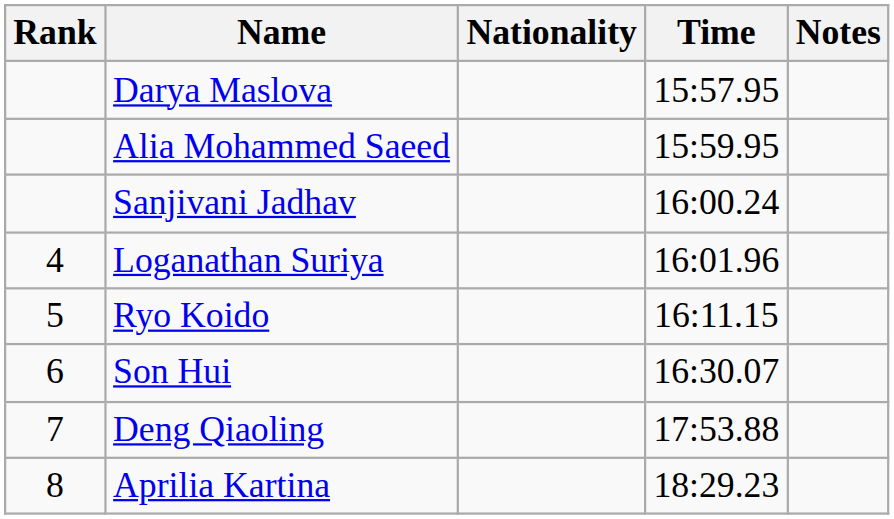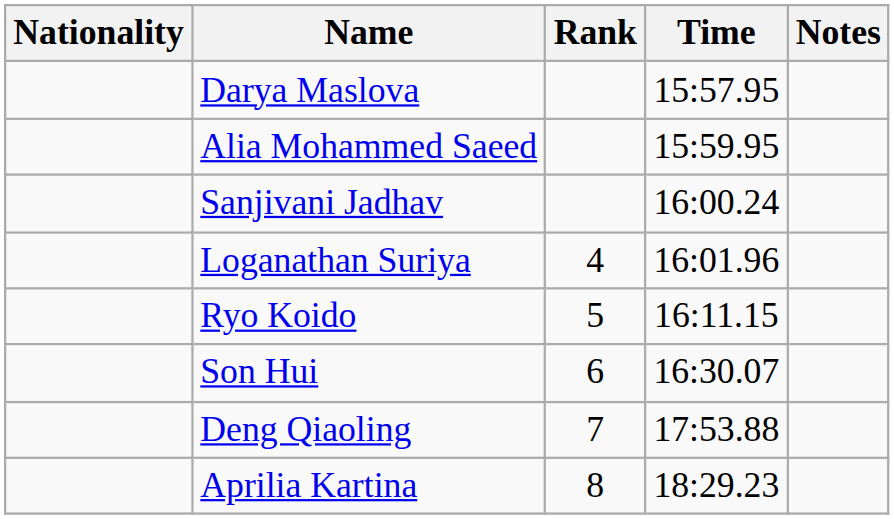 <table class="wikitable sortable" style="text-align:center">
 <tr>
+<th>Nationality</th>
+<th>Name</th>
 <th>Rank</th>
-<th>Name</th>
-<th>Nationality</th>
 <th>Time</th>
 <th>Notes</th>
 </tr>
 <tr>
+<td align=left></td>
+<td align=left><a href='#'>Darya Maslova</a></td>
 <td></td>
-<td align=left><a href='#'>Darya Maslova</a></td>
-<td align=left></td>
 <td>15:57.95</td>
 <td></td>
 </tr>
 <tr>
+<td align=left></td>
+<td align=left><a href='#'>Alia Mohammed Saeed</a></td>
 <td></td>
-<td align=left><a href='#'>Alia Mohammed Saeed</a></td>
-<td align=left></td>
 <td>15:59.95</td>
 <td></td>
 </tr>
 <tr>
+<td align=left></td>
+<td align=left><a href='#'>Sanjivani Jadhav</a></td>
 <td></td>
-<td align=left><a href='#'>Sanjivani Jadhav</a></td>
-<td align=left></td>
 <td>16:00.24</td>
 <td></td>
 </tr>
 <tr>
+<td align=left></td>
+<td align=left><a href='#'>Loganathan Suriya</a></td>
 <td>4</td>
-<td align=left><a href='#'>Loganathan Suriya</a></td>
-<td align=left></td>
 <td>16:01.96</td>
 <td></td>
 </tr>
 <tr>
+<td align=left></td>
+<td align=left><a href='#'>Ryo Koido</a></td>
 <td>5</td>
-<td align=left><a href='#'>Ryo Koido</a></td>
-<td align=left></td>
 <td>16:11.15</td>
 <td></td>
 </tr>
 <tr>
+<td align=left></td>
+<td align=left><a href='#'>Son Hui</a></td>
 <td>6</td>
-<td align=left><a href='#'>Son Hui</a></td>
-<td align=left></td>
 <td>16:30.07</td>
 <td></td>
 </tr>
 <tr>
+<td align=left></td>
+<td align=left><a href='#'>Deng Qiaoling</a></td>
 <td>7</td>
-<td align=left><a href='#'>Deng Qiaoling</a></td>
-<td align=left></td>
 <td>17:53.88</td>
 <td></td>
 </tr>
 <tr>
+<td align=left></td>
+<td align=left><a href='#'>Aprilia Kartina</a></td>
 <td>8</td>
-<td align=left><a href='#'>Aprilia Kartina</a></td>
-<td align=left></td>
 <td>18:29.23</td>
 <td></td>
 </tr>
 </table>
